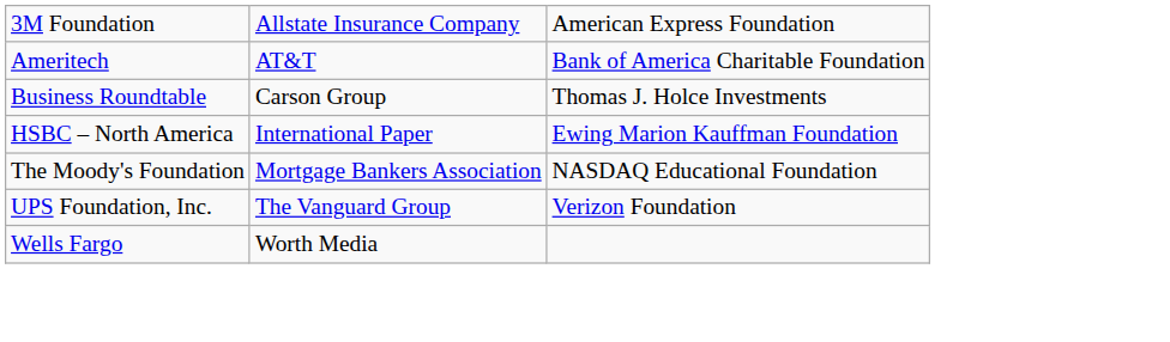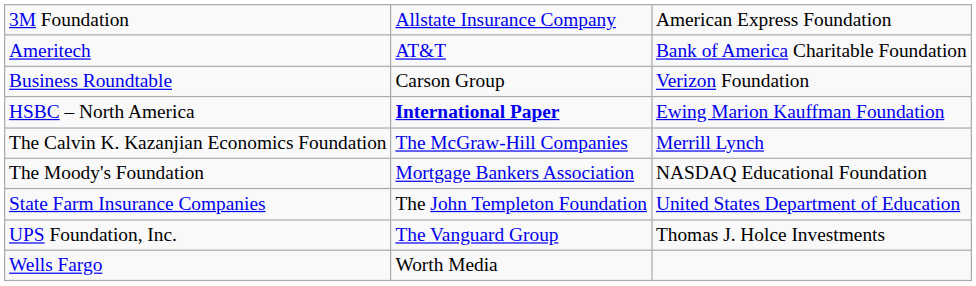 <table class="wikitable" border="1">
 <tr>
 <td><a href='#'>3M</a> Foundation</td>
 <td><a href='#'>Allstate Insurance Company</a></td>
 <td>American Express Foundation</td>
 </tr>
 <tr>
 <td><a href='#'>Ameritech</a></td>
 <td><a href='#'>AT&T</a></td>
 <td><a href='#'>Bank of America</a> Charitable Foundation</td>
 </tr>
 <tr>
 <td><a href='#'>Business Roundtable</a></td>
 <td>Carson Group</td>
-<td>Thomas J. Holce Investments</td>
+<td><a href='#'>Verizon</a> Foundation</td>
 </tr>
 <tr>
 <td><a href='#'>HSBC</a> – North America</td>
-<td><a href='#'>International Paper</a></td>
+<td><strong><a href='#'>International Paper</a></strong></td>
 <td><a href='#'>Ewing Marion Kauffman Foundation</a></td>
+</tr>
+<tr>
+<td>The Calvin K. Kazanjian Economics Foundation</td>
+<td><a href='#'>The McGraw-Hill Companies</a></td>
+<td><a href='#'>Merrill Lynch</a></td>
 </tr>
 <tr>
 <td>The Moody's Foundation</td>
 <td><a href='#'>Mortgage Bankers Association</a></td>
 <td>NASDAQ Educational Foundation</td>
 </tr>
 <tr>
+<td><a href='#'>State Farm Insurance Companies</a></td>
+<td>The <a href='#'>John Templeton Foundation</a></td>
+<td><a href='#'>United States Department of Education</a></td>
+</tr>
+<tr>
 <td><a href='#'>UPS</a> Foundation, Inc.</td>
 <td><a href='#'>The Vanguard Group</a></td>
-<td><a href='#'>Verizon</a> Foundation</td>
+<td>Thomas J. Holce Investments</td>
 </tr>
 <tr>
 <td><a href='#'>Wells Fargo</a></td>
 <td>Worth Media</td>
 <td></td>
 </tr>
 </table>
